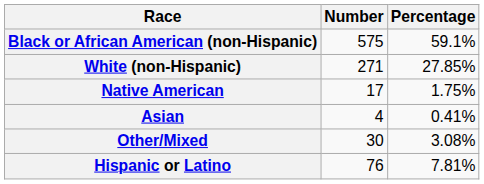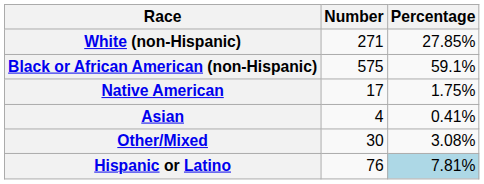 <table class="wikitable" style="text-align:right">
 <tr>
 <th scope="col">Race</th>
 <th scope="col">Number</th>
 <th scope="col">Percentage</th>
 </tr>
 <tr>
+<th scope="row"><a href='#'>White</a> (non-Hispanic)</th>
+<td>271</td>
+<td>27.85%</td>
+</tr>
+<tr>
 <th scope="row"><a href='#'>Black or African American</a> (non-Hispanic)</th>
 <td>575</td>
 <td>59.1%</td>
-</tr>
-<tr>
-<th scope="row"><a href='#'>White</a> (non-Hispanic)</th>
-<td>271</td>
-<td>27.85%</td>
 </tr>
 <tr>
 <th scope="row"><a href='#'>Native American</a></th>
 <td>17</td>
 <td>1.75%</td>
 </tr>
 <tr>
 <th scope="row"><a href='#'>Asian</a></th>
 <td>4</td>
 <td>0.41%</td>
 </tr>
 <tr>
 <th scope="row"><a href='#'>Other/Mixed</a></th>
 <td>30</td>
 <td>3.08%</td>
 </tr>
 <tr>
 <th scope="row"><a href='#'>Hispanic</a> or <a href='#'>Latino</a></th>
 <td>76</td>
-<td>7.81%</td>
+<td style="background: lightblue;">7.81%</td>
 </tr>
 </table>
